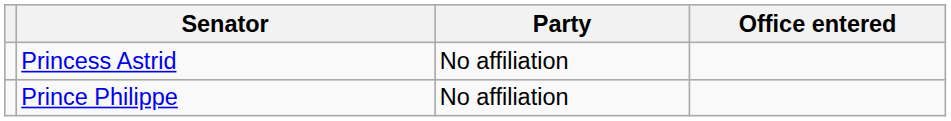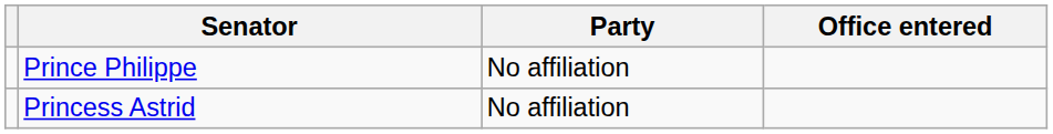 <table class="sortable wikitable" style="text-align:left; font-size:90%">
 <tr>
 <th></th>
 <th style="width:250px;">Senator</th>
 <th style="width:150px;">Party</th>
 <th style="width:150px;">Office entered</th>
 </tr>
 <tr>
 <td></td>
-<td align=left><a href='#'>Princess Astrid</a></td>
+<td align=left><a href='#'>Prince Philippe</a></td>
 <td>No affiliation</td>
 <td></td>
 </tr>
 <tr>
 <td></td>
-<td align=left><a href='#'>Prince Philippe</a></td>
+<td align=left><a href='#'>Princess Astrid</a></td>
 <td>No affiliation</td>
 <td></td>
 </tr>
 </table>
